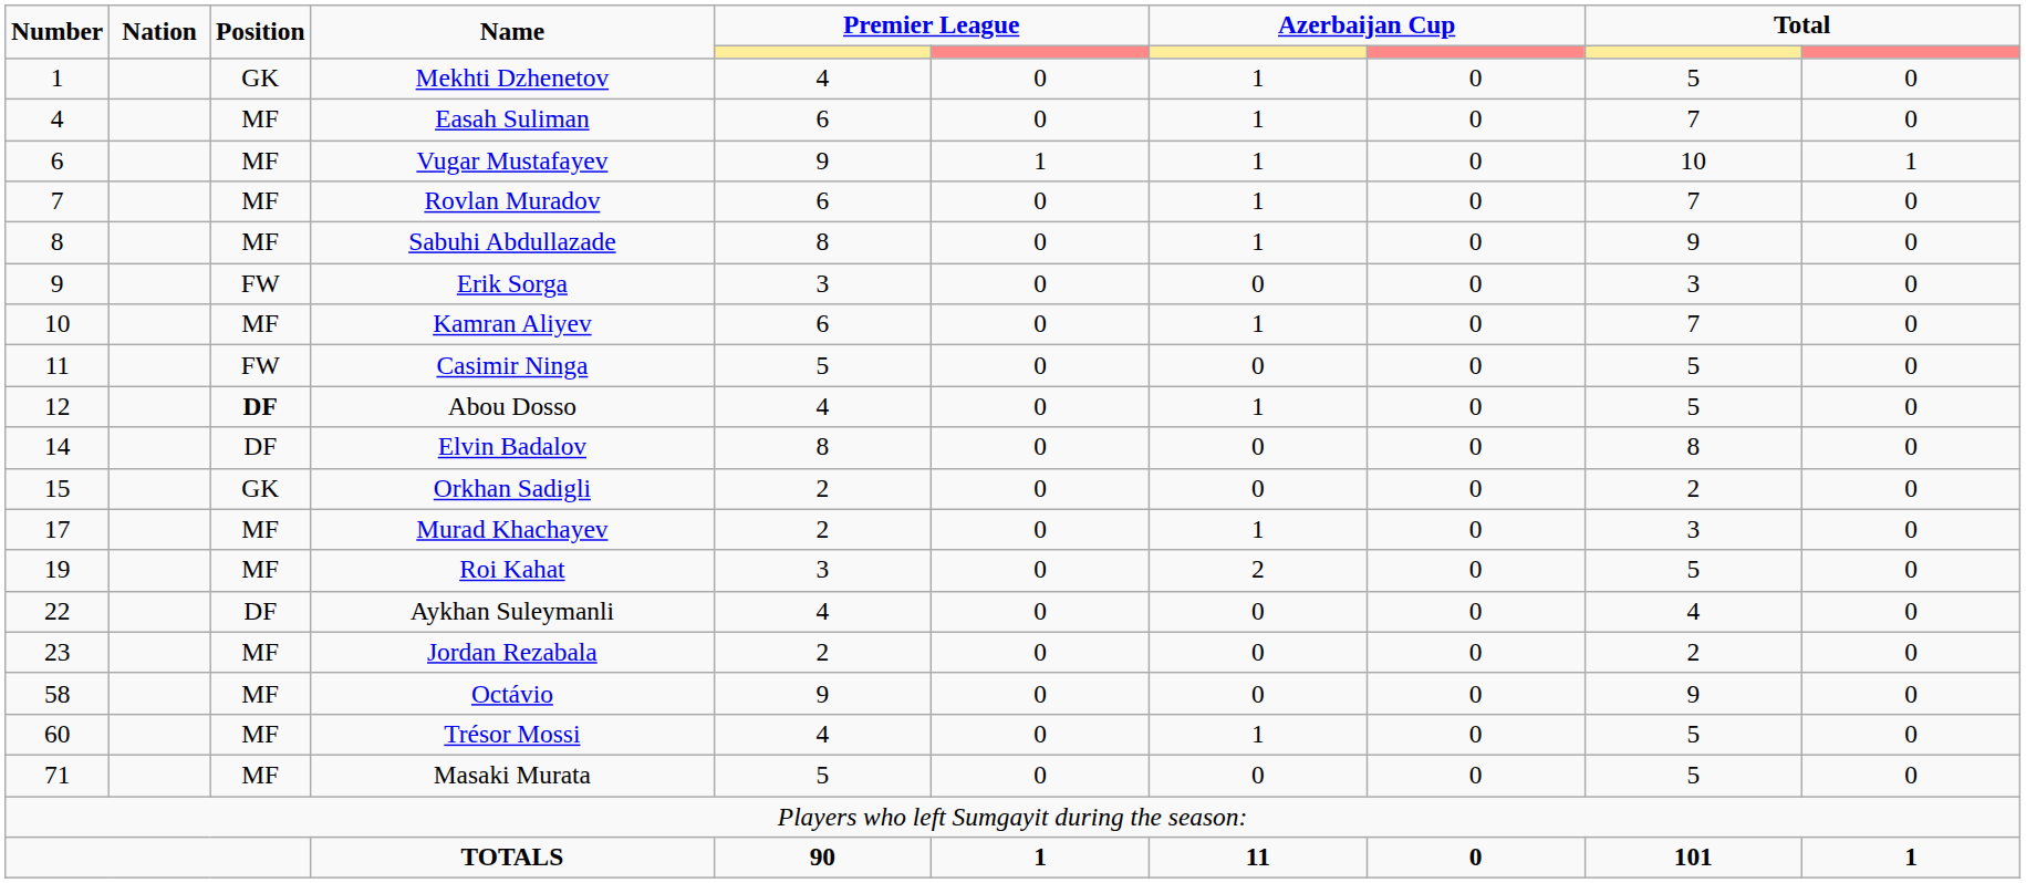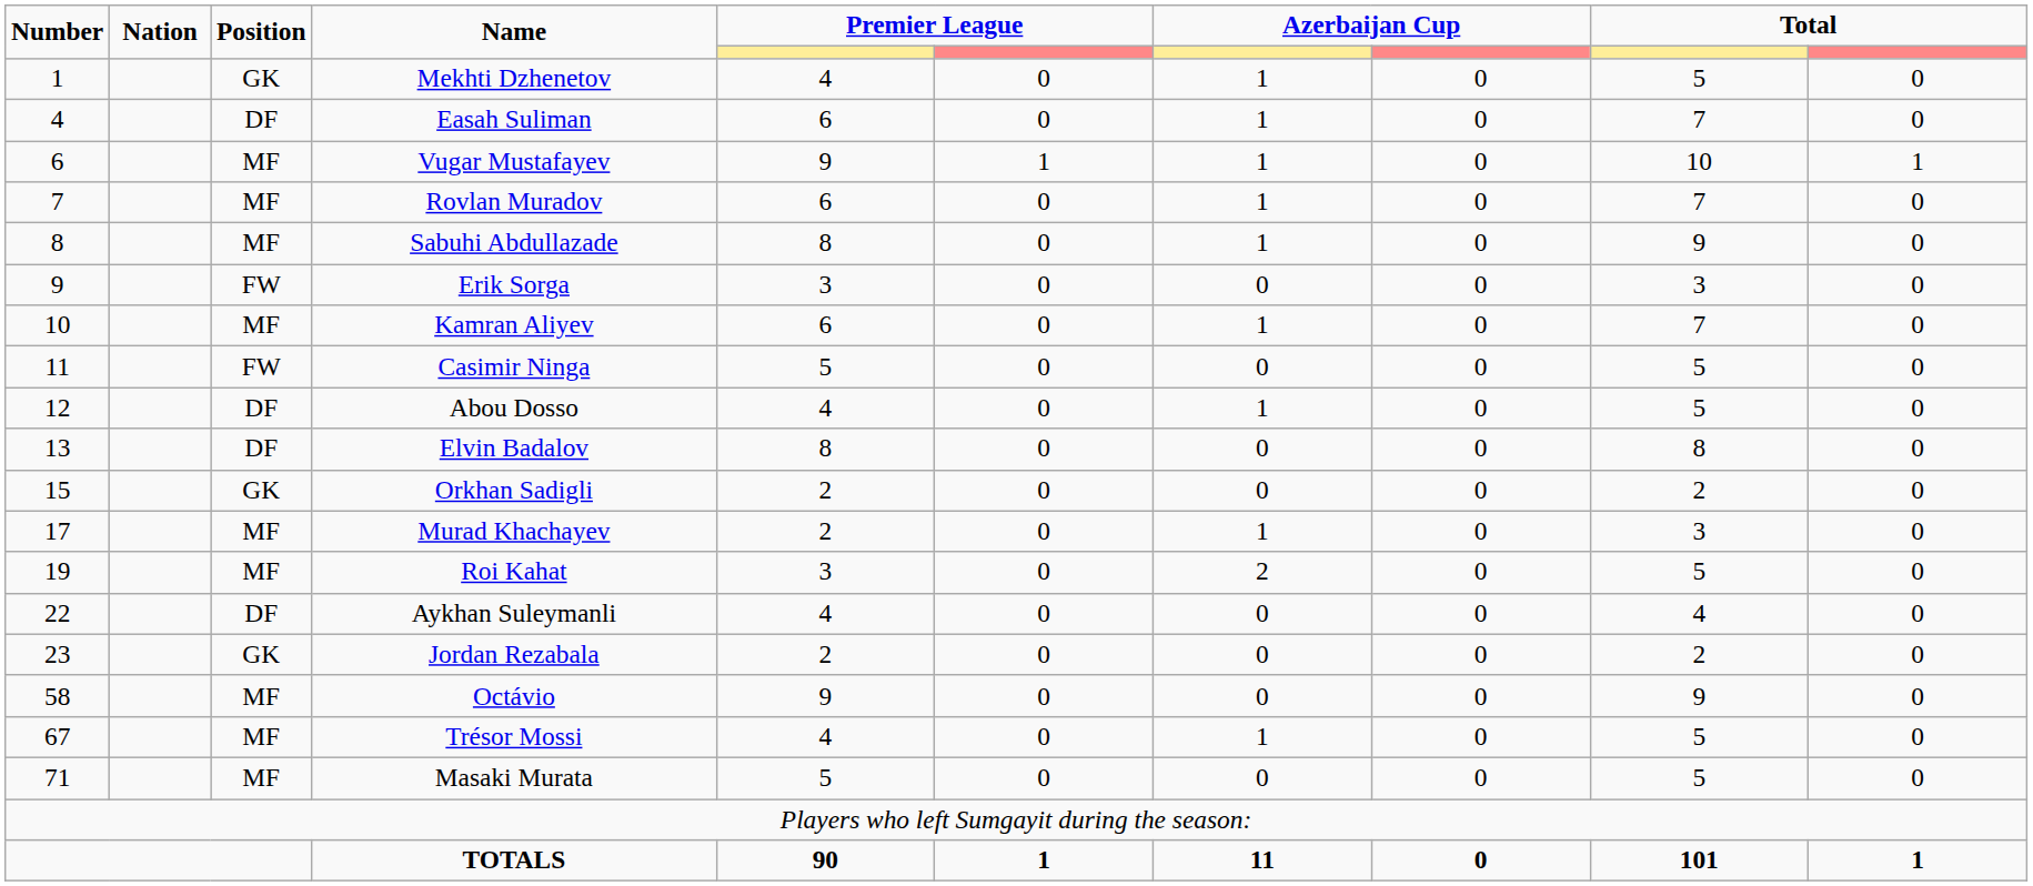 <table class="wikitable" style="text-align:center;">
 <tr>
 <td rowspan="2"  style="width:5%; text-align:center;"><strong>Number</strong></td>
 <td rowspan="2"  style="width:5%; text-align:center;"><strong>Nation</strong></td>
 <td rowspan="2"  style="width:5%; text-align:center;"><strong>Position</strong></td>
 <td rowspan="2"  style="width:20%; text-align:center;"><strong>Name</strong></td>
 <td colspan="2" style="text-align:center;"><strong><a href='#'>Premier League</a></strong></td>
 <td colspan="2" style="text-align:center;"><strong><a href='#'>Azerbaijan Cup</a></strong></td>
 <td colspan="2" style="text-align:center;"><strong>Total</strong></td>
 </tr>
 <tr>
 <th style="width:60px; background:#fe9;"></th>
 <th style="width:60px; background:#ff8888;"></th>
 <th style="width:60px; background:#fe9;"></th>
 <th style="width:60px; background:#ff8888;"></th>
 <th style="width:60px; background:#fe9;"></th>
 <th style="width:60px; background:#ff8888;"></th>
 </tr>
 <tr>
 <td>1</td>
 <td></td>
 <td>GK</td>
 <td><a href='#'>Mekhti Dzhenetov</a></td>
 <td>4</td>
 <td>0</td>
 <td>1</td>
 <td>0</td>
 <td>5</td>
 <td>0</td>
 </tr>
 <tr>
 <td>4</td>
 <td></td>
-<td>MF</td>
+<td>DF</td>
 <td><a href='#'>Easah Suliman</a></td>
 <td>6</td>
 <td>0</td>
 <td>1</td>
 <td>0</td>
 <td>7</td>
 <td>0</td>
 </tr>
 <tr>
 <td>6</td>
 <td></td>
 <td>MF</td>
 <td><a href='#'>Vugar Mustafayev</a></td>
 <td>9</td>
 <td>1</td>
 <td>1</td>
 <td>0</td>
 <td>10</td>
 <td>1</td>
 </tr>
 <tr>
 <td>7</td>
 <td></td>
 <td>MF</td>
 <td><a href='#'>Rovlan Muradov</a></td>
 <td>6</td>
 <td>0</td>
 <td>1</td>
 <td>0</td>
 <td>7</td>
 <td>0</td>
 </tr>
 <tr>
 <td>8</td>
 <td></td>
 <td>MF</td>
 <td><a href='#'>Sabuhi Abdullazade</a></td>
 <td>8</td>
 <td>0</td>
 <td>1</td>
 <td>0</td>
 <td>9</td>
 <td>0</td>
 </tr>
 <tr>
 <td>9</td>
 <td></td>
 <td>FW</td>
 <td><a href='#'>Erik Sorga</a></td>
 <td>3</td>
 <td>0</td>
 <td>0</td>
 <td>0</td>
 <td>3</td>
 <td>0</td>
 </tr>
 <tr>
 <td>10</td>
 <td></td>
 <td>MF</td>
 <td><a href='#'>Kamran Aliyev</a></td>
 <td>6</td>
 <td>0</td>
 <td>1</td>
 <td>0</td>
 <td>7</td>
 <td>0</td>
 </tr>
 <tr>
 <td>11</td>
 <td></td>
 <td>FW</td>
 <td><a href='#'>Casimir Ninga</a></td>
 <td>5</td>
 <td>0</td>
 <td>0</td>
 <td>0</td>
 <td>5</td>
 <td>0</td>
 </tr>
 <tr>
 <td>12</td>
 <td></td>
-<td><strong>DF</strong></td>
+<td>DF</td>
 <td>Abou Dosso</td>
 <td>4</td>
 <td>0</td>
 <td>1</td>
 <td>0</td>
 <td>5</td>
 <td>0</td>
 </tr>
 <tr>
-<td>14</td>
+<td>13</td>
 <td></td>
 <td>DF</td>
 <td><a href='#'>Elvin Badalov</a></td>
 <td>8</td>
 <td>0</td>
 <td>0</td>
 <td>0</td>
 <td>8</td>
 <td>0</td>
 </tr>
 <tr>
 <td>15</td>
 <td></td>
 <td>GK</td>
 <td><a href='#'>Orkhan Sadigli</a></td>
 <td>2</td>
 <td>0</td>
 <td>0</td>
 <td>0</td>
 <td>2</td>
 <td>0</td>
 </tr>
 <tr>
 <td>17</td>
 <td></td>
 <td>MF</td>
 <td><a href='#'>Murad Khachayev</a></td>
 <td>2</td>
 <td>0</td>
 <td>1</td>
 <td>0</td>
 <td>3</td>
 <td>0</td>
 </tr>
 <tr>
 <td>19</td>
 <td></td>
 <td>MF</td>
 <td><a href='#'>Roi Kahat</a></td>
 <td>3</td>
 <td>0</td>
 <td>2</td>
 <td>0</td>
 <td>5</td>
 <td>0</td>
 </tr>
 <tr>
 <td>22</td>
 <td></td>
 <td>DF</td>
 <td>Aykhan Suleymanli</td>
 <td>4</td>
 <td>0</td>
 <td>0</td>
 <td>0</td>
 <td>4</td>
 <td>0</td>
 </tr>
 <tr>
 <td>23</td>
 <td></td>
-<td>MF</td>
+<td>GK</td>
 <td><a href='#'>Jordan Rezabala</a></td>
 <td>2</td>
 <td>0</td>
 <td>0</td>
 <td>0</td>
 <td>2</td>
 <td>0</td>
 </tr>
 <tr>
 <td>58</td>
 <td></td>
 <td>MF</td>
 <td><a href='#'>Octávio</a></td>
 <td>9</td>
 <td>0</td>
 <td>0</td>
 <td>0</td>
 <td>9</td>
 <td>0</td>
 </tr>
 <tr>
-<td>60</td>
+<td>67</td>
 <td></td>
 <td>MF</td>
 <td><a href='#'>Trésor Mossi</a></td>
 <td>4</td>
 <td>0</td>
 <td>1</td>
 <td>0</td>
 <td>5</td>
 <td>0</td>
 </tr>
 <tr>
 <td>71</td>
 <td></td>
 <td>MF</td>
 <td>Masaki Murata</td>
 <td>5</td>
 <td>0</td>
 <td>0</td>
 <td>0</td>
 <td>5</td>
 <td>0</td>
 </tr>
 <tr>
 <td colspan="14"><em>Players who left Sumgayit during the season:</em></td>
 </tr>
 <tr>
 <td colspan="3"></td>
 <td><strong>TOTALS</strong></td>
 <td><strong>90</strong></td>
 <td><strong>1</strong></td>
 <td><strong>11</strong></td>
 <td><strong>0</strong></td>
 <td><strong>101</strong></td>
 <td><strong>1</strong></td>
 </tr>
 </table>
